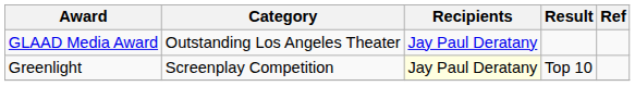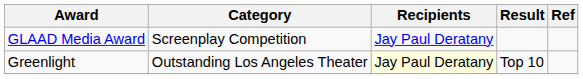 <table class="sortable wikitable plainrowheaders awards-table" style="table-layout: fixed; margin-right: 0; ">
 <tr>
 <th scope="col">Award</th>
 <th scope="col">Category</th>
 <th scope="col">Recipients</th>
 <th scope="col">Result</th>
 <th scope="col" class="unsortable">Ref</th>
 </tr>
 <tr>
 <td rowspan="1"><a href='#'>GLAAD Media Award</a></td>
-<td>Outstanding Los Angeles Theater</td>
+<td>Screenplay Competition</td>
 <td><a href='#'>Jay Paul Deratany</a></td>
 <td></td>
 <td rowspan="1"></td>
 </tr>
 <tr>
 <td rowspan="1">Greenlight</td>
-<td>Screenplay Competition</td>
+<td>Outstanding Los Angeles Theater</td>
 <td style="background: lightyellow;">Jay Paul Deratany</td>
 <td>Top 10</td>
 <td rowspan="1"></td>
 </tr>
 <tr>
 </tr>
 </table>
